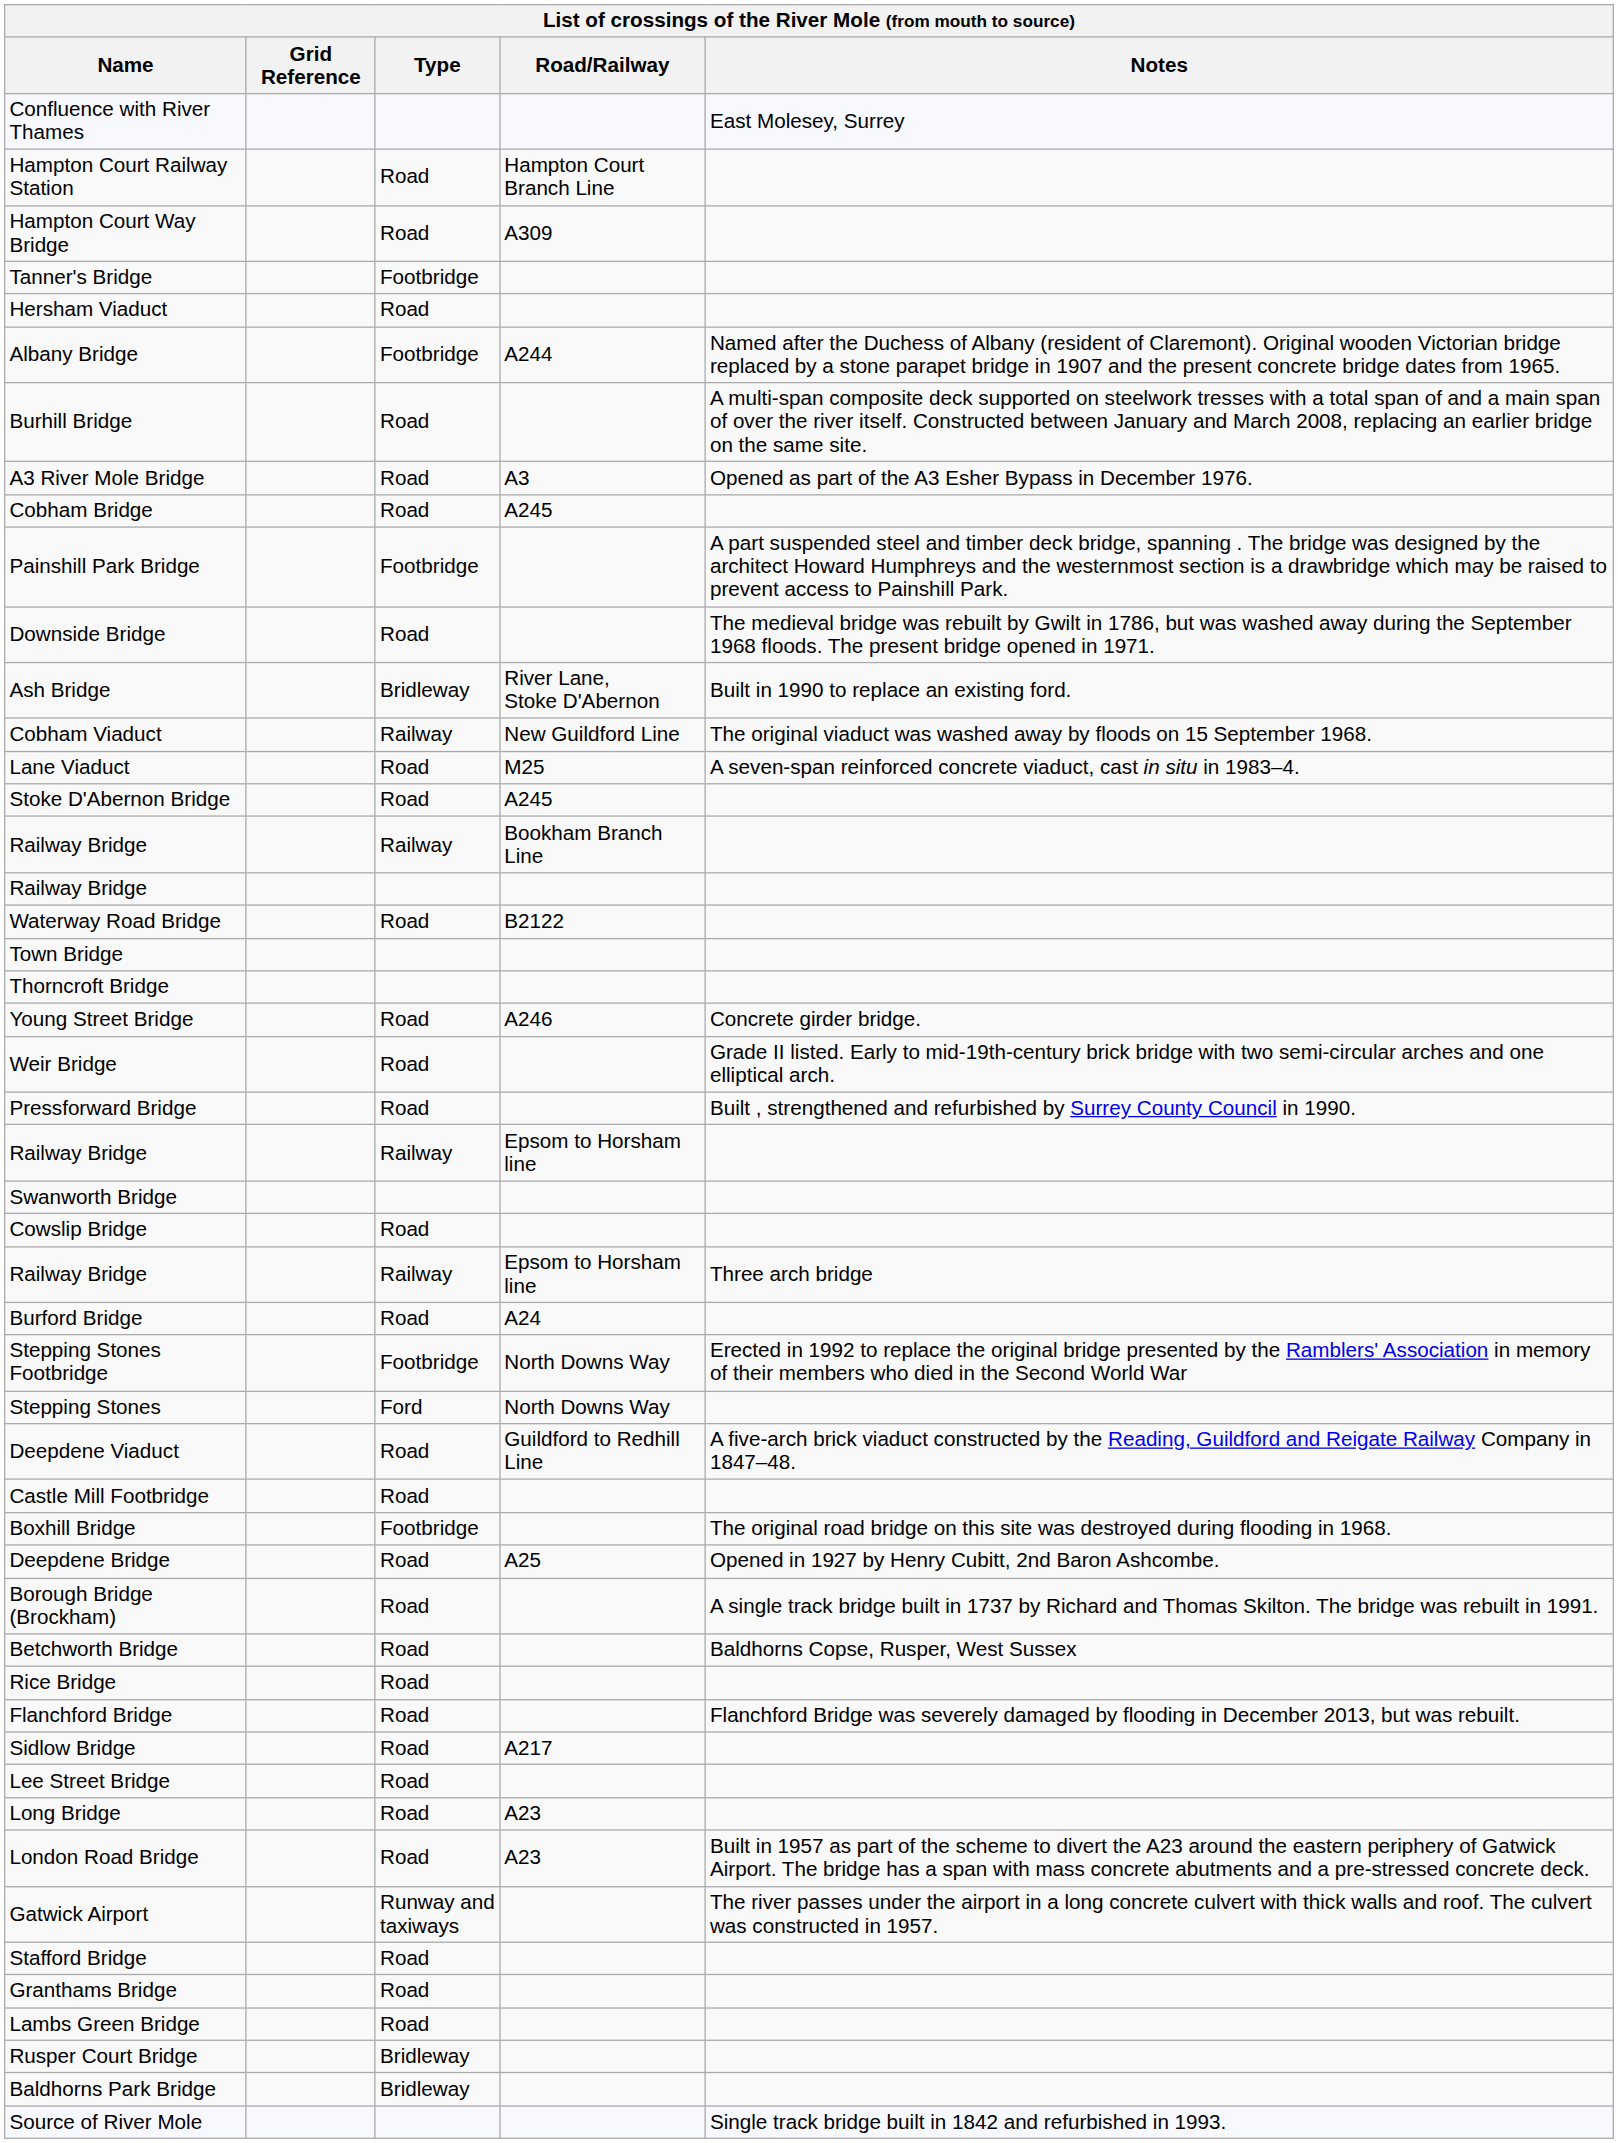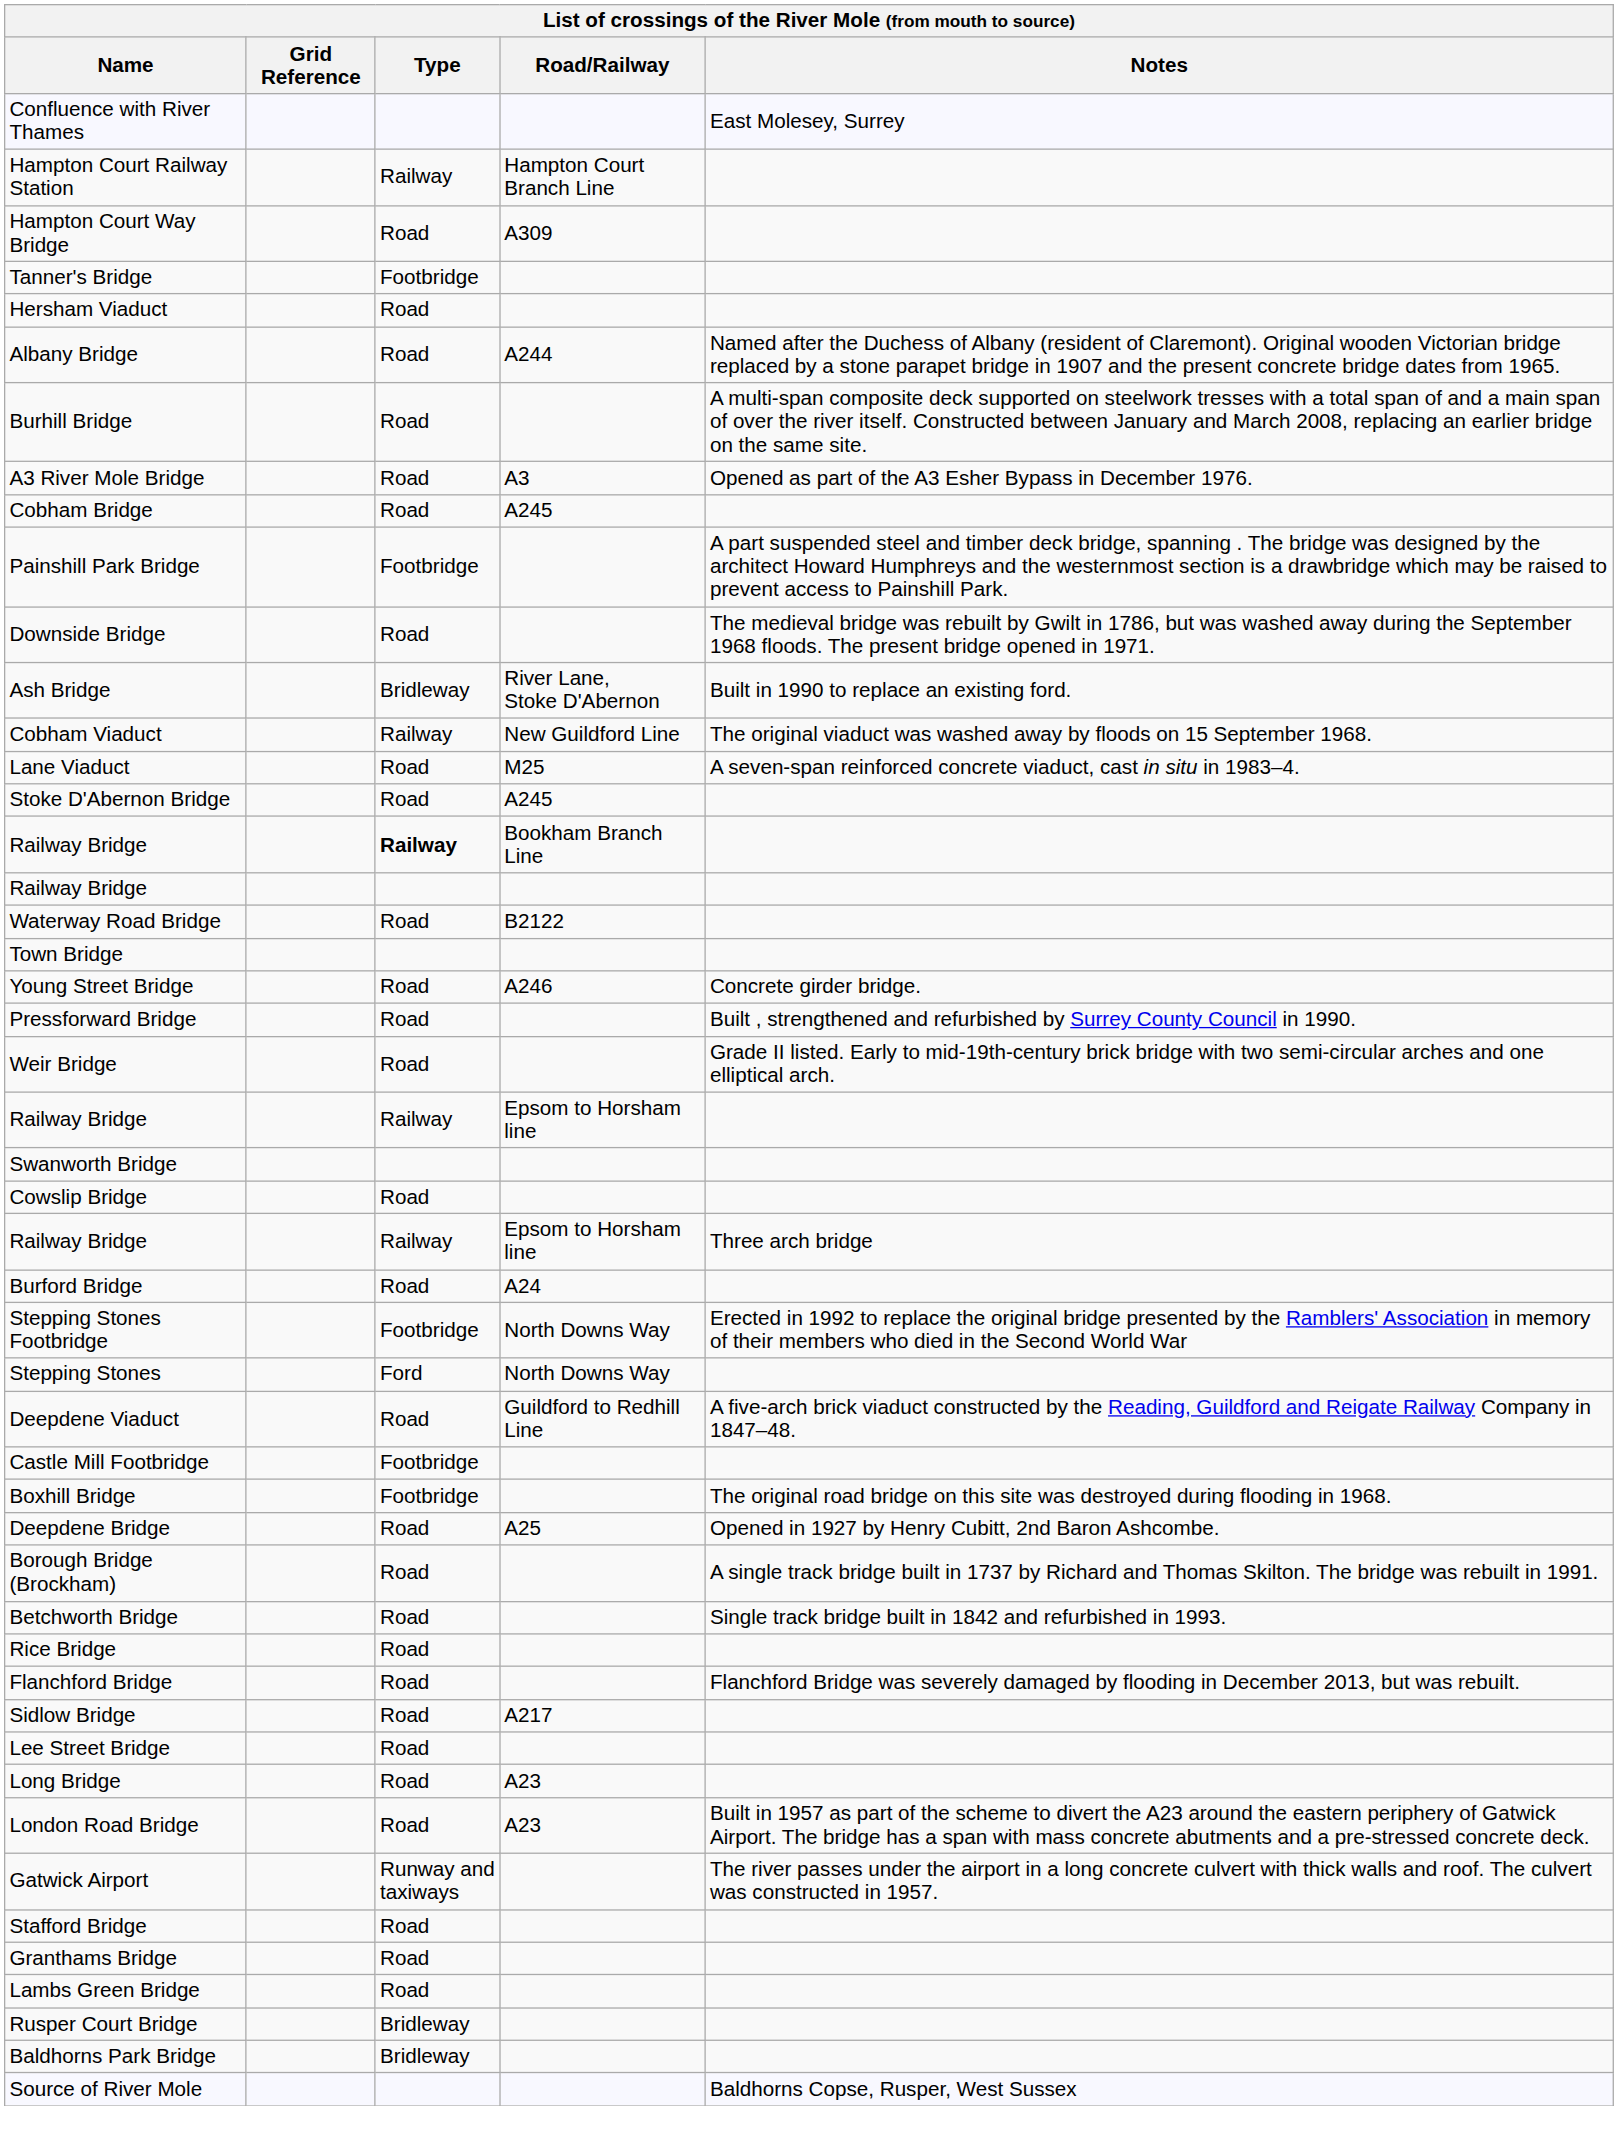 <table class="wikitable sortable collapsible collapsed">
 <tr>
 <th colspan="5" style="text-align:center;">List of crossings of the River Mole <small>(from mouth to source)</small></th>
 </tr>
 <tr>
 <th width=180pt>Name</th>
 <th scope="col">Grid Reference</th>
 <th scope="col">Type</th>
 <th scope="col" class="unsortable">Road/Railway</th>
 <th scope="col" class="unsortable">Notes</th>
 </tr>
 <tr style="background:#F8F8FF">
 <td>Confluence with River Thames</td>
 <td></td>
 <td></td>
 <td></td>
 <td>East Molesey, Surrey</td>
 </tr>
 <tr>
 <td>Hampton Court Railway Station</td>
 <td></td>
-<td>Road</td>
+<td>Railway</td>
 <td>Hampton Court Branch Line</td>
 <td></td>
 </tr>
 <tr>
 <td>Hampton Court Way Bridge</td>
 <td></td>
 <td>Road</td>
 <td>A309</td>
 <td></td>
 </tr>
 <tr>
 <td>Tanner's Bridge</td>
 <td></td>
 <td>Footbridge</td>
 <td></td>
 <td></td>
 </tr>
 <tr>
 <td>Hersham Viaduct</td>
 <td></td>
 <td>Road</td>
 <td></td>
 <td></td>
 </tr>
 <tr>
 <td>Albany Bridge</td>
 <td></td>
-<td>Footbridge</td>
+<td>Road</td>
 <td>A244</td>
 <td>Named after the Duchess of Albany (resident of Claremont).  Original wooden Victorian bridge replaced by a stone parapet bridge in 1907 and the present concrete bridge dates from 1965.</td>
 </tr>
 <tr>
 <td>Burhill Bridge</td>
 <td></td>
 <td>Road</td>
 <td></td>
 <td>A multi-span composite deck supported on steelwork tresses with a total span of  and a main span of  over the river itself.  Constructed between January and March 2008, replacing an earlier bridge on the same site.</td>
 </tr>
 <tr>
 <td>A3 River Mole Bridge</td>
 <td></td>
 <td>Road</td>
 <td>A3</td>
 <td>Opened as part of the A3 Esher Bypass in December 1976.</td>
 </tr>
 <tr>
 <td>Cobham Bridge</td>
 <td></td>
 <td>Road</td>
 <td>A245</td>
 <td></td>
 </tr>
 <tr>
 <td>Painshill Park Bridge</td>
 <td></td>
 <td>Footbridge</td>
 <td></td>
 <td>A part suspended steel and timber deck bridge, spanning .  The bridge was designed by the architect Howard Humphreys and the westernmost section is a drawbridge which may be raised to prevent access to Painshill Park.</td>
 </tr>
 <tr>
 <td>Downside Bridge</td>
 <td></td>
 <td>Road</td>
 <td></td>
 <td>The medieval bridge was rebuilt by Gwilt in 1786, but was washed away during the September 1968 floods.  The present bridge opened in 1971.</td>
 </tr>
 <tr>
 <td>Ash Bridge</td>
 <td></td>
 <td>Bridleway</td>
 <td style=white-space:nowrap>River Lane,<br>Stoke D'Abernon</td>
 <td>Built in 1990 to replace an existing ford.</td>
 </tr>
 <tr>
 <td>Cobham Viaduct</td>
 <td></td>
 <td>Railway</td>
 <td>New Guildford Line</td>
 <td>The original viaduct was washed away by floods on 15 September 1968.</td>
 </tr>
 <tr>
 <td>Lane Viaduct</td>
 <td></td>
 <td>Road</td>
 <td>M25</td>
 <td>A seven-span  reinforced concrete viaduct, cast <em>in situ</em> in 1983–4.</td>
 </tr>
 <tr>
 <td>Stoke D'Abernon Bridge</td>
 <td></td>
 <td>Road</td>
 <td>A245</td>
 <td></td>
 </tr>
 <tr>
 <td>Railway Bridge</td>
 <td></td>
-<td>Railway</td>
+<td><strong>Railway</strong></td>
 <td>Bookham Branch Line</td>
 <td></td>
 </tr>
 <tr>
 <td>Railway Bridge</td>
 <td></td>
 <td></td>
 <td></td>
 <td></td>
 </tr>
 <tr>
 <td>Waterway Road Bridge</td>
 <td></td>
 <td>Road</td>
 <td>B2122</td>
 <td></td>
 </tr>
 <tr>
 <td>Town Bridge</td>
 <td></td>
 <td></td>
 <td></td>
 <td></td>
 </tr>
 <tr>
-<td>Thorncroft Bridge</td>
-<td></td>
-<td></td>
-<td></td>
-<td></td>
-</tr>
-<tr>
 <td>Young Street Bridge</td>
 <td></td>
 <td>Road</td>
 <td>A246</td>
 <td>Concrete girder bridge.</td>
 </tr>
 <tr>
+<td>Pressforward Bridge</td>
+<td></td>
+<td>Road</td>
+<td></td>
+<td>Built , strengthened and refurbished by <a href='#'>Surrey County Council</a> in 1990.</td>
+</tr>
+<tr>
 <td>Weir Bridge</td>
 <td></td>
 <td>Road</td>
 <td></td>
 <td>Grade II listed. Early to mid-19th-century brick bridge with two semi-circular arches and one elliptical arch.</td>
-</tr>
-<tr>
-<td>Pressforward Bridge</td>
-<td></td>
-<td>Road</td>
-<td></td>
-<td>Built , strengthened and refurbished by <a href='#'>Surrey County Council</a> in 1990.</td>
 </tr>
 <tr>
 <td>Railway Bridge</td>
 <td></td>
 <td>Railway</td>
 <td>Epsom to Horsham line</td>
 <td></td>
 </tr>
 <tr>
 <td>Swanworth Bridge</td>
 <td></td>
 <td></td>
 <td></td>
 <td></td>
 </tr>
 <tr>
 <td>Cowslip Bridge</td>
 <td></td>
 <td>Road</td>
 <td></td>
 </tr>
 <tr>
 <td>Railway Bridge</td>
 <td></td>
 <td>Railway</td>
 <td>Epsom to Horsham line</td>
 <td>Three arch bridge</td>
 </tr>
 <tr>
 <td>Burford Bridge</td>
 <td></td>
 <td>Road</td>
 <td>A24</td>
 <td></td>
 </tr>
 <tr>
 <td>Stepping Stones Footbridge</td>
 <td></td>
 <td>Footbridge</td>
 <td>North Downs Way</td>
 <td>Erected in 1992 to replace the original bridge presented by the <a href='#'>Ramblers' Association</a> in memory of their members who died in the Second World War</td>
 </tr>
 <tr>
 <td>Stepping Stones</td>
 <td></td>
 <td>Ford</td>
 <td>North Downs Way</td>
 <td></td>
 </tr>
 <tr>
 <td style=white-space:nowrap>Deepdene Viaduct</td>
 <td></td>
 <td>Road</td>
 <td>Guildford to Redhill Line</td>
 <td>A five-arch brick viaduct constructed by the <a href='#'>Reading, Guildford and Reigate Railway</a> Company in 1847–48.</td>
 </tr>
 <tr>
 <td>Castle Mill Footbridge</td>
 <td></td>
-<td>Road</td>
+<td>Footbridge</td>
 <td></td>
 <td></td>
 </tr>
 <tr>
 <td>Boxhill Bridge</td>
 <td></td>
 <td>Footbridge</td>
 <td></td>
 <td>The original road bridge on this site was destroyed during flooding in 1968.</td>
 </tr>
 <tr>
 <td>Deepdene Bridge</td>
 <td></td>
 <td>Road</td>
 <td>A25</td>
 <td>Opened in 1927 by Henry Cubitt, 2nd Baron Ashcombe.</td>
 </tr>
 <tr>
 <td>Borough Bridge (Brockham)</td>
 <td></td>
 <td>Road</td>
 <td></td>
 <td>A single track bridge built in 1737 by Richard and Thomas Skilton.  The bridge was rebuilt in 1991.</td>
 </tr>
 <tr>
 <td>Betchworth Bridge</td>
 <td></td>
 <td>Road</td>
 <td></td>
-<td>Baldhorns Copse, Rusper, West Sussex</td>
+<td>Single track bridge built in 1842 and refurbished in 1993.</td>
 </tr>
 <tr>
 <td>Rice Bridge</td>
 <td></td>
 <td>Road</td>
 <td></td>
 <td></td>
 </tr>
 <tr>
 <td>Flanchford Bridge</td>
 <td></td>
 <td>Road</td>
 <td></td>
 <td> Flanchford Bridge was severely damaged by flooding in December 2013, but was rebuilt.</td>
 </tr>
 <tr>
 <td>Sidlow Bridge</td>
 <td style=white-space:nowrap></td>
 <td>Road</td>
 <td>A217</td>
 <td></td>
 </tr>
 <tr>
 <td>Lee Street Bridge</td>
 <td></td>
 <td>Road</td>
 <td></td>
 <td></td>
 </tr>
 <tr>
 <td>Long Bridge</td>
 <td style=white-space:nowrap></td>
 <td>Road</td>
 <td>A23</td>
 <td></td>
 </tr>
 <tr>
 <td>London Road Bridge</td>
 <td style=white-space:nowrap></td>
 <td>Road</td>
 <td>A23</td>
 <td>Built in 1957 as part of the scheme to divert the A23 around the eastern periphery of Gatwick Airport.  The bridge has a  span with mass concrete abutments and a pre-stressed concrete deck.</td>
 </tr>
 <tr>
 <td>Gatwick Airport</td>
 <td></td>
 <td style=white-space:nowrap>Runway and<br>taxiways</td>
 <td></td>
 <td>The river passes under the airport in a  long concrete culvert with  thick walls and roof.  The culvert was constructed in 1957.</td>
 </tr>
 <tr>
 <td>Stafford Bridge</td>
 <td></td>
 <td>Road</td>
 <td></td>
 <td></td>
 </tr>
 <tr>
 <td>Granthams Bridge</td>
 <td></td>
 <td>Road</td>
 <td></td>
 <td></td>
 </tr>
 <tr>
 <td style=white-space:nowrap>Lambs Green Bridge</td>
 <td></td>
 <td>Road</td>
 <td></td>
 <td></td>
 </tr>
 <tr>
 <td>Rusper Court Bridge</td>
 <td></td>
 <td>Bridleway</td>
 <td></td>
 <td></td>
 </tr>
 <tr>
 <td>Baldhorns Park Bridge</td>
 <td></td>
 <td>Bridleway</td>
 <td></td>
 <td></td>
 </tr>
 <tr style="background:#F8F8FF">
 <td>Source of River Mole</td>
 <td></td>
 <td></td>
 <td></td>
-<td>Single track bridge built in 1842 and refurbished in 1993.</td>
+<td>Baldhorns Copse, Rusper, West Sussex</td>
 </tr>
 </table>
